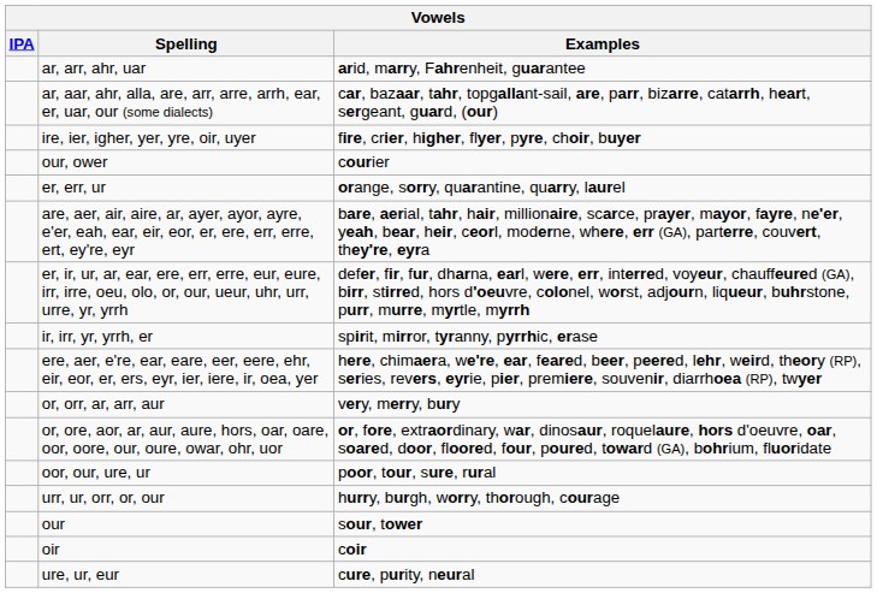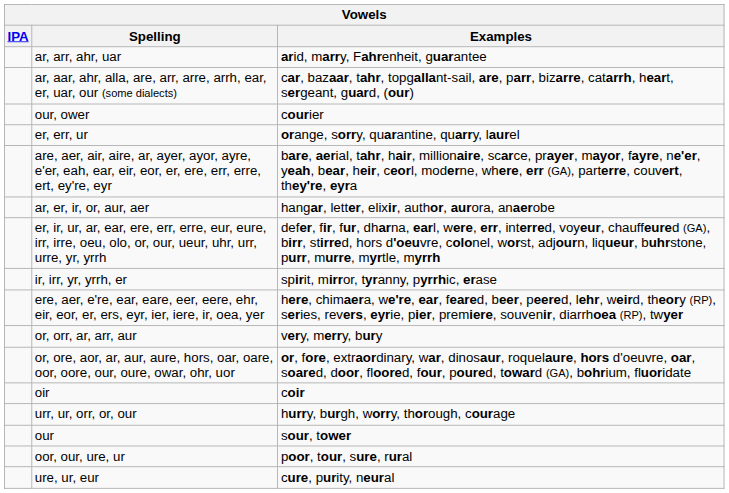 <table class="wikitable">
 <tr>
 <th colspan="3">Vowels</th>
 </tr>
 <tr>
 <th><a href='#'>IPA</a></th>
 <th>Spelling</th>
 <th width=62%>Examples</th>
 </tr>
 <tr>
 <td></td>
 <td>ar, arr, ahr, uar</td>
 <td><strong>ar</strong>id, m<strong>arr</strong>y, F<strong>ahr</strong>enheit, g<strong>uar</strong>antee</td>
 </tr>
 <tr>
 <td></td>
 <td>ar, aar, ahr, alla, are, arr, arre, arrh, ear, er, uar, our <small>(some dialects)</small></td>
 <td>c<strong>ar</strong>, baz<strong>aar</strong>, t<strong>ahr</strong>, topg<strong>alla</strong>nt-sail, <strong>are</strong>, p<strong>arr</strong>, biz<strong>arre</strong>, cat<strong>arrh</strong>, h<strong>ear</strong>t, s<strong>er</strong>geant, g<strong>uar</strong>d, (<strong>our</strong>)</td>
 </tr>
 <tr>
 <td></td>
-<td>ire, ier, igher, yer, yre, oir, uyer</td>
-<td>f<strong>ire</strong>, cr<strong>ier</strong>, h<strong>igher</strong>, fl<strong>yer</strong>, p<strong>yre</strong>, ch<strong>oir</strong>, b<strong>uyer</strong></td>
-</tr>
-<tr>
-<td></td>
 <td>our, ower</td>
 <td>c<strong>our</strong>ier</td>
 </tr>
 <tr>
 <td></td>
 <td>er, err, ur</td>
 <td><strong>or</strong>ange, s<strong>orr</strong>y, qu<strong>ar</strong>antine, qu<strong>arr</strong>y, l<strong>aur</strong>el</td>
 </tr>
 <tr>
 <td></td>
 <td>are, aer, air, aire, ar, ayer, ayor, ayre, e'er, eah, ear, eir, eor, er, ere, err, erre, ert, ey're, eyr</td>
 <td>b<strong>are</strong>, <strong>aer</strong>ial, t<strong>ahr</strong>, h<strong>air</strong>, million<strong>aire</strong>, sc<strong>ar</strong>ce, pr<strong>ayer</strong>, m<strong>ayor</strong>, f<strong>ayre</strong>, n<strong>e'er</strong>, y<strong>eah</strong>, b<strong>ear</strong>, h<strong>eir</strong>, c<strong>eor</strong>l, mod<strong>er</strong>ne, wh<strong>ere</strong>, <strong>err</strong> <small>(GA)</small>, part<strong>erre</strong>, couv<strong>ert</strong>, th<strong>ey're</strong>, <strong>eyr</strong>a</td>
+</tr>
+<tr>
+<td></td>
+<td>ar, er, ir, or, aur, aer</td>
+<td>hang<strong>ar</strong>, lett<strong>er</strong>, elix<strong>ir</strong>, auth<strong>or</strong>, <strong>aur</strong>ora, an<strong>aer</strong>obe</td>
 </tr>
 <tr>
 <td></td>
 <td>er, ir, ur, ar, ear, ere, err, erre, eur, eure, irr, irre, oeu, olo, or, our, ueur, uhr, urr, urre, yr, yrrh</td>
 <td>def<strong>er</strong>, f<strong>ir</strong>, f<strong>ur</strong>, dh<strong>ar</strong>na, <strong>ear</strong>l, w<strong>ere</strong>, <strong>err</strong>, int<strong>erre</strong>d, voy<strong>eur</strong>, chauff<strong>eure</strong>d <small>(GA)</small>, b<strong>irr</strong>, st<strong>irre</strong>d, hors d<strong>'oeu</strong>vre, c<strong>olo</strong>nel, w<strong>or</strong>st, adj<strong>our</strong>n, liq<strong>ueur</strong>, b<strong>uhr</strong>stone, p<strong>urr</strong>, m<strong>urre</strong>, m<strong>yr</strong>tle, m<strong>yrrh</strong></td>
 </tr>
 <tr>
 <td></td>
 <td>ir, irr, yr, yrrh, er</td>
 <td>sp<strong>ir</strong>it, m<strong>irr</strong>or, t<strong>yr</strong>anny, p<strong>yrrh</strong>ic, <strong>er</strong>ase</td>
 </tr>
 <tr>
 <td></td>
 <td>ere, aer, e're, ear, eare, eer, eere, ehr, eir, eor, er, ers, eyr, ier, iere, ir, oea, yer</td>
 <td>h<strong>ere</strong>, chim<strong>aer</strong>a, w<strong>e're</strong>, <strong>ear</strong>, f<strong>eare</strong>d, b<strong>eer</strong>, p<strong>eere</strong>d, l<strong>ehr</strong>, w<strong>eir</strong>d, th<strong>eor</strong>y <small>(RP)</small>, s<strong>er</strong>ies, rev<strong>ers</strong>, <strong>eyr</strong>ie, p<strong>ier</strong>, prem<strong>iere</strong>, souven<strong>ir</strong>, diarrh<strong>oea</strong> <small>(RP)</small>, tw<strong>yer</strong></td>
 </tr>
 <tr>
 <td></td>
 <td>or, orr, ar, arr, aur</td>
 <td>v<strong>er</strong>y, m<strong>err</strong>y, b<strong>ur</strong>y</td>
 </tr>
 <tr>
 <td></td>
 <td>or, ore, aor, ar, aur, aure, hors, oar, oare, oor, oore, our, oure, owar, ohr, uor</td>
 <td><strong>or</strong>, f<strong>ore</strong>, extr<strong>aor</strong>dinary, w<strong>ar</strong>, dinos<strong>aur</strong>, roquel<strong>aure</strong>, <strong>hors</strong> d'oeuvre, <strong>oar</strong>, s<strong>oare</strong>d, d<strong>oor</strong>, fl<strong>oore</strong>d, f<strong>our</strong>, p<strong>oure</strong>d, t<strong>owar</strong>d <small>(GA)</small>, b<strong>ohr</strong>ium, fl<strong>uor</strong>idate</td>
 </tr>
 <tr>
 <td></td>
-<td>oor, our, ure, ur</td>
-<td>p<strong>oor</strong>, t<strong>our</strong>, s<strong>ure</strong>, r<strong>ur</strong>al</td>
+<td>oir</td>
+<td>c<strong>oir</strong></td>
 </tr>
 <tr>
 <td></td>
 <td>urr, ur, orr, or, our</td>
 <td>h<strong>urr</strong>y, b<strong>ur</strong>gh, w<strong>orr</strong>y, th<strong>or</strong>ough, c<strong>our</strong>age</td>
 </tr>
 <tr>
 <td></td>
 <td>our</td>
 <td>s<strong>our</strong>, t<strong>ower</strong></td>
 </tr>
 <tr>
 <td></td>
-<td>oir</td>
-<td>c<strong>oir</strong></td>
+<td>oor, our, ure, ur</td>
+<td>p<strong>oor</strong>, t<strong>our</strong>, s<strong>ure</strong>, r<strong>ur</strong>al</td>
 </tr>
 <tr>
 <td></td>
 <td>ure, ur, eur</td>
 <td>c<strong>ure</strong>, p<strong>ur</strong>ity, n<strong>eur</strong>al</td>
 </tr>
 </table>
